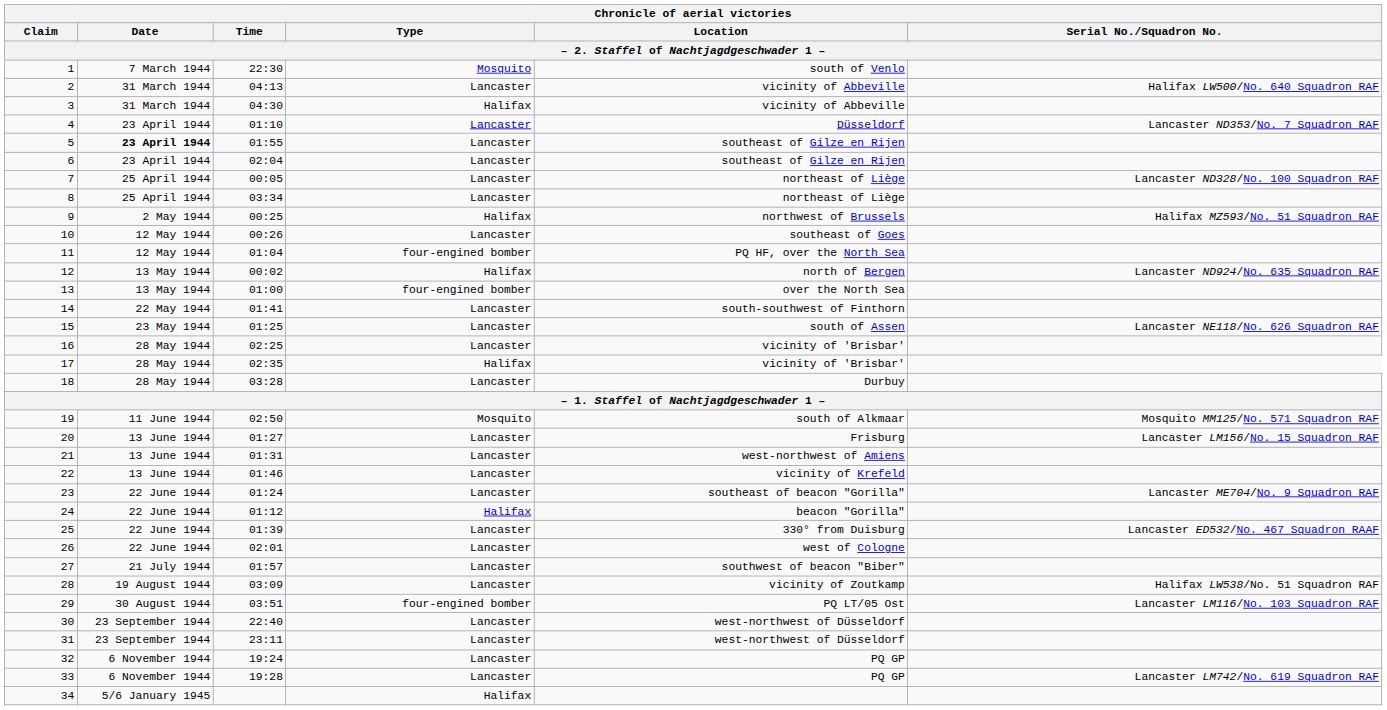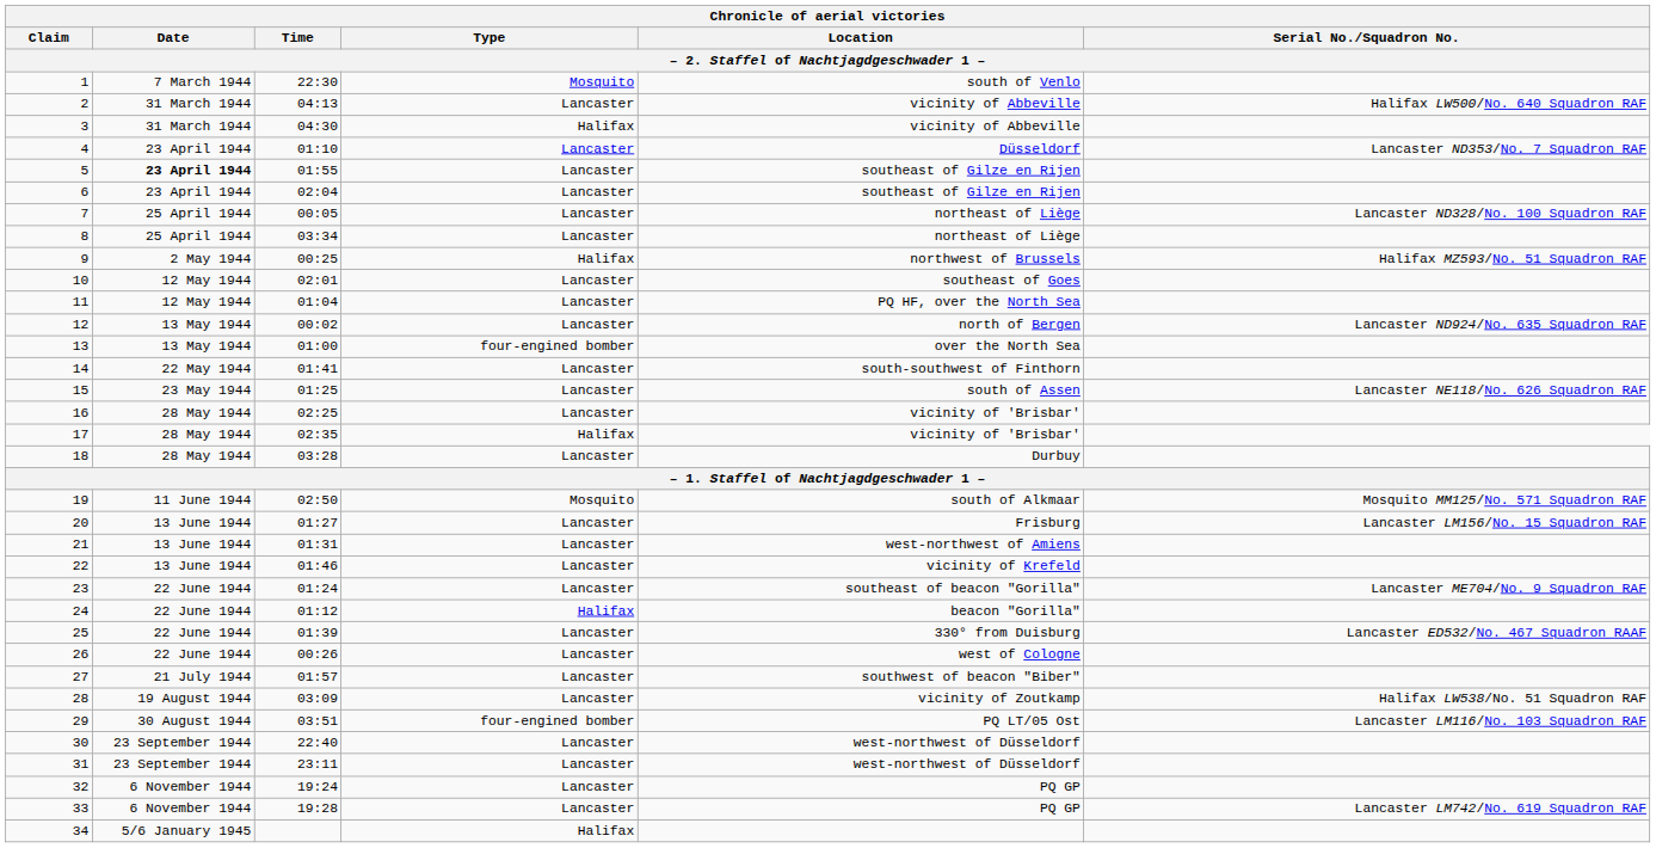 <table class="wikitable plainrowheaders collapsible" style="margin-left: auto; margin-right: auto; border: none; text-align:right; width: 100%;">
 <tr>
 <th colspan="7">Chronicle of aerial victories</th>
 </tr>
 <tr>
 <th scope="col">Claim</th>
 <th scope="col" style="width:150px">Date</th>
 <th scope="col">Time</th>
 <th scope="col">Type</th>
 <th scope="col">Location</th>
 <th scope="col">Serial No./Squadron No.</th>
 </tr>
 <tr>
 <th colspan="7">– 2. <em>Staffel</em> of <em>Nachtjagdgeschwader</em> 1 –</th>
 </tr>
 <tr>
 <td>1</td>
 <td>7 March 1944</td>
 <td>22:30</td>
 <td><a href='#'>Mosquito</a></td>
 <td>south of <a href='#'>Venlo</a></td>
 <td></td>
 </tr>
 <tr>
 <td>2</td>
 <td>31 March 1944</td>
 <td>04:13</td>
 <td>Lancaster</td>
 <td>vicinity of <a href='#'>Abbeville</a></td>
 <td>Halifax <em>LW500</em>/<a href='#'>No. 640 Squadron RAF</a></td>
 </tr>
 <tr>
 <td>3</td>
 <td>31 March 1944</td>
 <td>04:30</td>
 <td>Halifax</td>
 <td>vicinity of Abbeville</td>
 <td></td>
 </tr>
 <tr>
 <td>4</td>
 <td>23 April 1944</td>
 <td>01:10</td>
 <td><a href='#'>Lancaster</a></td>
 <td><a href='#'>Düsseldorf</a></td>
 <td>Lancaster <em>ND353</em>/<a href='#'>No. 7 Squadron RAF</a></td>
 </tr>
 <tr>
 <td>5</td>
 <td><strong>23 April 1944</strong></td>
 <td>01:55</td>
 <td>Lancaster</td>
 <td> southeast of <a href='#'>Gilze en Rijen</a></td>
 <td></td>
 </tr>
 <tr>
 <td>6</td>
 <td>23 April 1944</td>
 <td>02:04</td>
 <td>Lancaster</td>
 <td> southeast of <a href='#'>Gilze en Rijen</a></td>
 <td></td>
 </tr>
 <tr>
 <td>7</td>
 <td>25 April 1944</td>
 <td>00:05</td>
 <td>Lancaster</td>
 <td> northeast of <a href='#'>Liège</a></td>
 <td>Lancaster <em>ND328</em>/<a href='#'>No. 100 Squadron RAF</a></td>
 </tr>
 <tr>
 <td>8</td>
 <td>25 April 1944</td>
 <td>03:34</td>
 <td>Lancaster</td>
 <td>northeast of Liège</td>
 <td></td>
 </tr>
 <tr>
 <td>9</td>
 <td>2 May 1944</td>
 <td>00:25</td>
 <td>Halifax</td>
 <td> northwest of <a href='#'>Brussels</a></td>
 <td>Halifax <em>MZ593</em>/<a href='#'>No. 51 Squadron RAF</a></td>
 </tr>
 <tr>
 <td>10</td>
 <td>12 May 1944</td>
-<td>00:26</td>
+<td>02:01</td>
 <td>Lancaster</td>
 <td> southeast of <a href='#'>Goes</a></td>
 <td></td>
 </tr>
 <tr>
 <td>11</td>
 <td>12 May 1944</td>
 <td>01:04</td>
-<td>four-engined bomber</td>
+<td>Lancaster</td>
 <td>PQ HF, over the <a href='#'>North Sea</a></td>
 <td></td>
 </tr>
 <tr>
 <td>12</td>
 <td>13 May 1944</td>
 <td>00:02</td>
-<td>Halifax</td>
+<td>Lancaster</td>
 <td> north of <a href='#'>Bergen</a></td>
 <td>Lancaster <em>ND924</em>/<a href='#'>No. 635 Squadron RAF</a></td>
 </tr>
 <tr>
 <td>13</td>
 <td>13 May 1944</td>
 <td>01:00</td>
 <td>four-engined bomber</td>
 <td>over the North Sea</td>
 <td></td>
 </tr>
 <tr>
 <td>14</td>
 <td>22 May 1944</td>
 <td>01:41</td>
 <td>Lancaster</td>
 <td> south-southwest of Finthorn</td>
 <td></td>
 </tr>
 <tr>
 <td>15</td>
 <td>23 May 1944</td>
 <td>01:25</td>
 <td>Lancaster</td>
 <td> south of <a href='#'>Assen</a></td>
 <td>Lancaster <em>NE118</em>/<a href='#'>No. 626 Squadron RAF</a></td>
 </tr>
 <tr>
 <td>16</td>
 <td>28 May 1944</td>
 <td>02:25</td>
 <td>Lancaster</td>
 <td>vicinity of 'Brisbar'</td>
 <td></td>
 </tr>
 <tr>
 <td>17</td>
 <td>28 May 1944</td>
 <td>02:35</td>
 <td>Halifax</td>
 <td>vicinity of 'Brisbar'</td>
 </tr>
 <tr>
 <td>18</td>
 <td>28 May 1944</td>
 <td>03:28</td>
 <td>Lancaster</td>
 <td>Durbuy</td>
 <td></td>
 </tr>
 <tr>
 <th colspan="7">– 1. <em>Staffel</em> of <em>Nachtjagdgeschwader</em> 1 –</th>
 </tr>
 <tr>
 <td>19</td>
 <td>11 June 1944</td>
 <td>02:50</td>
 <td>Mosquito</td>
 <td> south of Alkmaar</td>
 <td>Mosquito <em>MM125</em>/<a href='#'>No. 571 Squadron RAF</a></td>
 </tr>
 <tr>
 <td>20</td>
 <td>13 June 1944</td>
 <td>01:27</td>
 <td>Lancaster</td>
 <td>Frisburg</td>
 <td>Lancaster <em>LM156</em>/<a href='#'>No. 15 Squadron RAF</a></td>
 </tr>
 <tr>
 <td>21</td>
 <td>13 June 1944</td>
 <td>01:31</td>
 <td>Lancaster</td>
 <td> west-northwest of <a href='#'>Amiens</a></td>
 <td></td>
 </tr>
 <tr>
 <td>22</td>
 <td>13 June 1944</td>
 <td>01:46</td>
 <td>Lancaster</td>
 <td>vicinity of <a href='#'>Krefeld</a></td>
 <td></td>
 </tr>
 <tr>
 <td>23</td>
 <td>22 June 1944</td>
 <td>01:24</td>
 <td>Lancaster</td>
 <td>southeast of beacon "Gorilla"</td>
 <td>Lancaster <em>ME704</em>/<a href='#'>No. 9 Squadron RAF</a></td>
 </tr>
 <tr>
 <td>24</td>
 <td>22 June 1944</td>
 <td>01:12</td>
 <td><a href='#'>Halifax</a></td>
 <td>beacon "Gorilla"</td>
 <td></td>
 </tr>
 <tr>
 <td>25</td>
 <td>22 June 1944</td>
 <td>01:39</td>
 <td>Lancaster</td>
 <td>330° from Duisburg</td>
 <td>Lancaster <em>ED532</em>/<a href='#'>No. 467 Squadron RAAF</a></td>
 </tr>
 <tr>
 <td>26</td>
 <td>22 June 1944</td>
-<td>02:01</td>
+<td>00:26</td>
 <td>Lancaster</td>
 <td>west of <a href='#'>Cologne</a></td>
 <td></td>
 </tr>
 <tr>
 <td>27</td>
 <td>21 July 1944</td>
 <td>01:57</td>
 <td>Lancaster</td>
 <td> southwest of beacon "Biber"</td>
 <td></td>
 </tr>
 <tr>
 <td>28</td>
 <td>19 August 1944</td>
 <td>03:09</td>
 <td>Lancaster</td>
 <td>vicinity of Zoutkamp</td>
 <td>Halifax <em>LW538</em>/No. 51 Squadron RAF</td>
 </tr>
 <tr>
 <td>29</td>
 <td>30 August 1944</td>
 <td>03:51</td>
 <td>four-engined bomber</td>
 <td>PQ LT/05 Ost</td>
 <td>Lancaster <em>LM116</em>/<a href='#'>No. 103 Squadron RAF</a></td>
 </tr>
 <tr>
 <td>30</td>
 <td>23 September 1944</td>
 <td>22:40</td>
 <td>Lancaster</td>
 <td> west-northwest of Düsseldorf</td>
 <td></td>
 </tr>
 <tr>
 <td>31</td>
 <td>23 September 1944</td>
 <td>23:11</td>
 <td>Lancaster</td>
 <td> west-northwest of Düsseldorf</td>
 <td></td>
 </tr>
 <tr>
 <td>32</td>
 <td>6 November 1944</td>
 <td>19:24</td>
 <td>Lancaster</td>
 <td>PQ GP</td>
 <td></td>
 </tr>
 <tr>
 <td>33</td>
 <td>6 November 1944</td>
 <td>19:28</td>
 <td>Lancaster</td>
 <td>PQ GP</td>
 <td>Lancaster <em>LM742</em>/<a href='#'>No. 619 Squadron RAF</a></td>
 </tr>
 <tr>
 <td>34</td>
 <td>5/6 January 1945</td>
 <td></td>
 <td>Halifax</td>
 <td></td>
 <td></td>
 </tr>
 </table>
